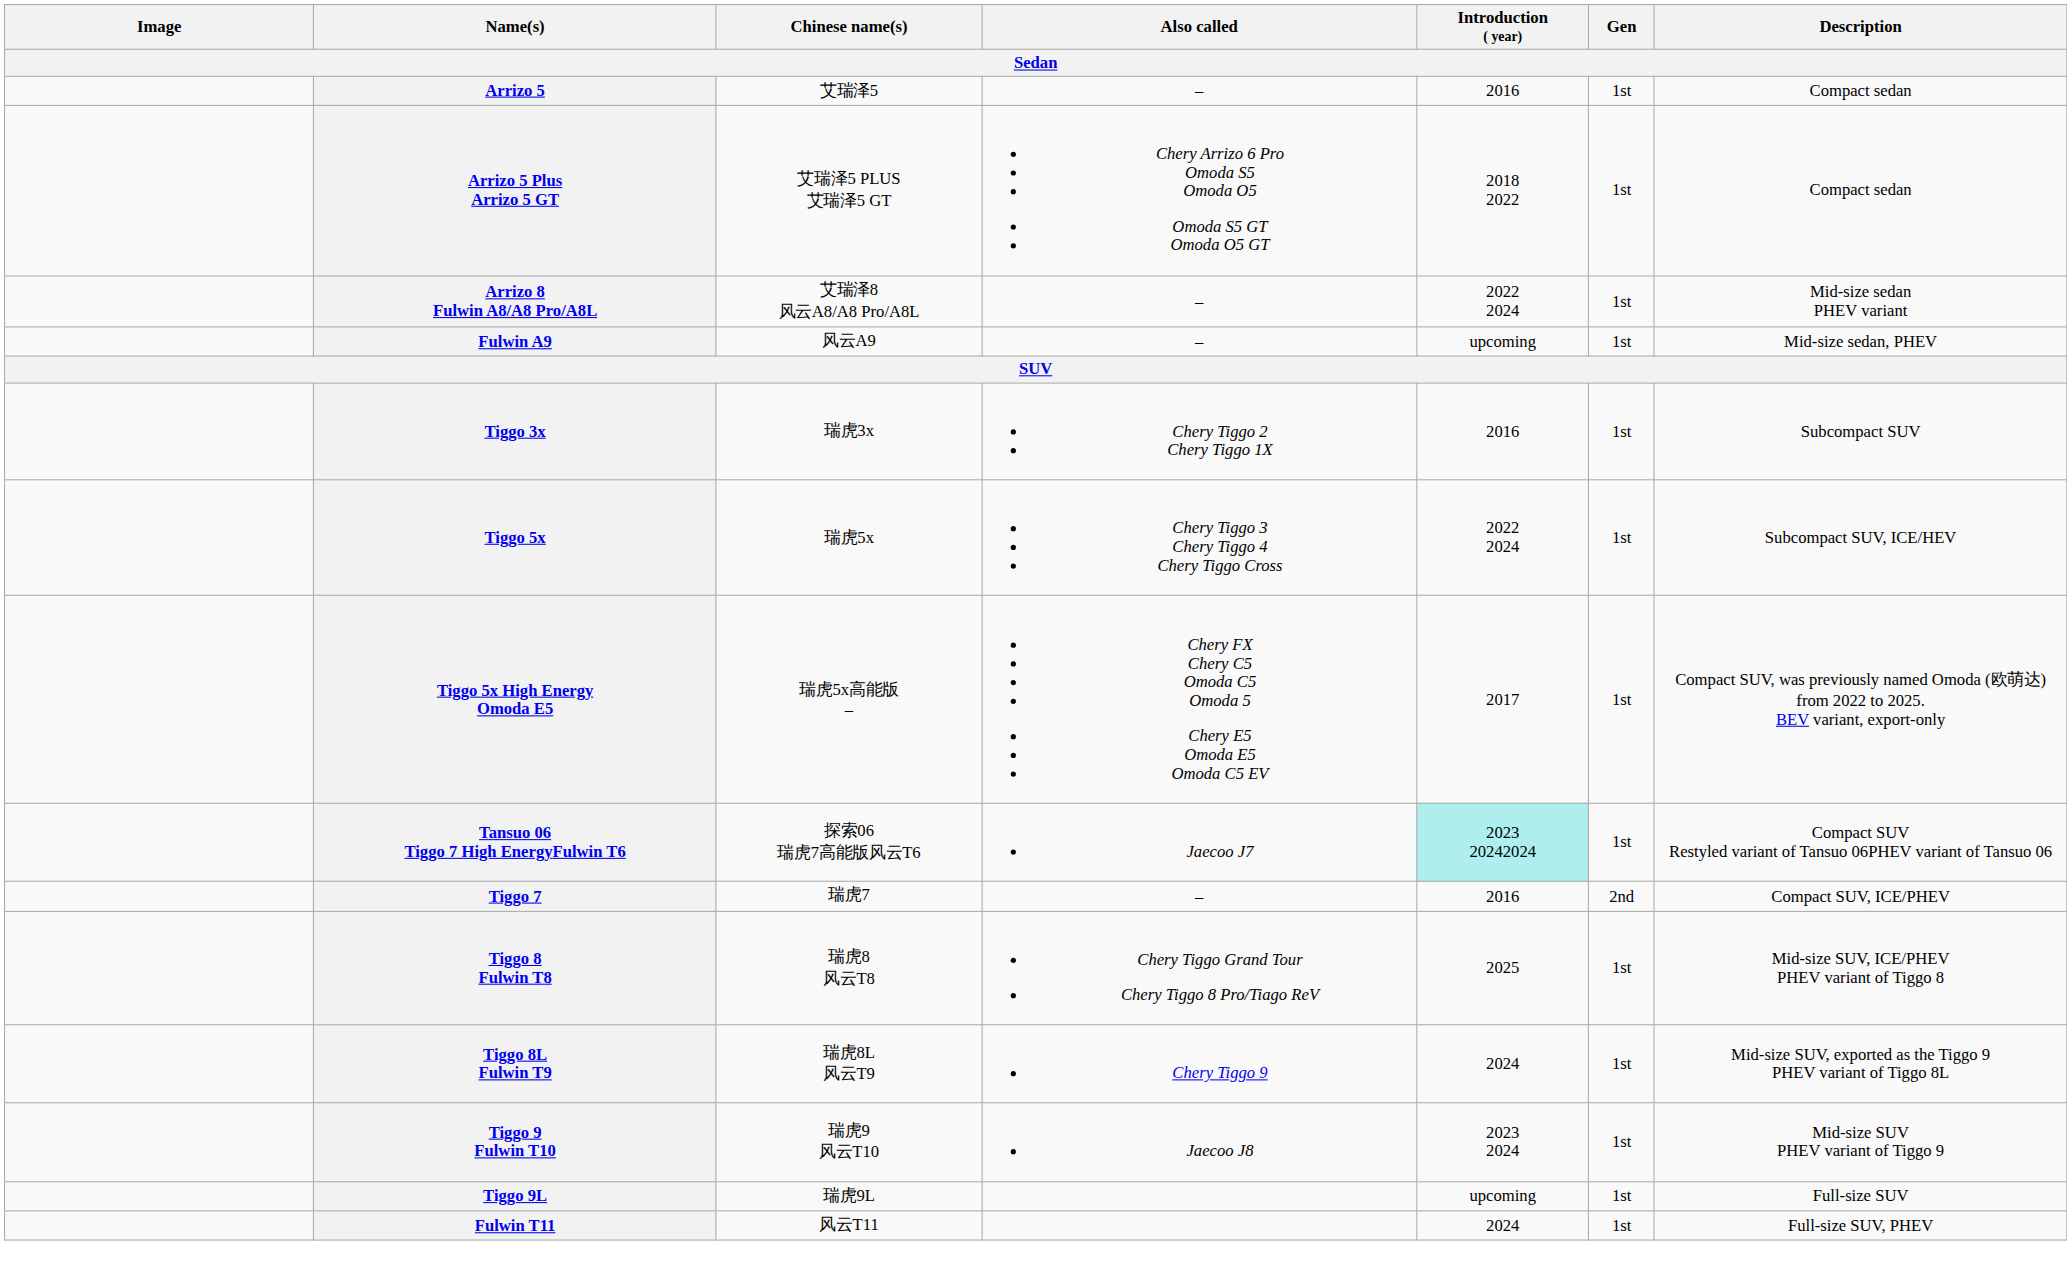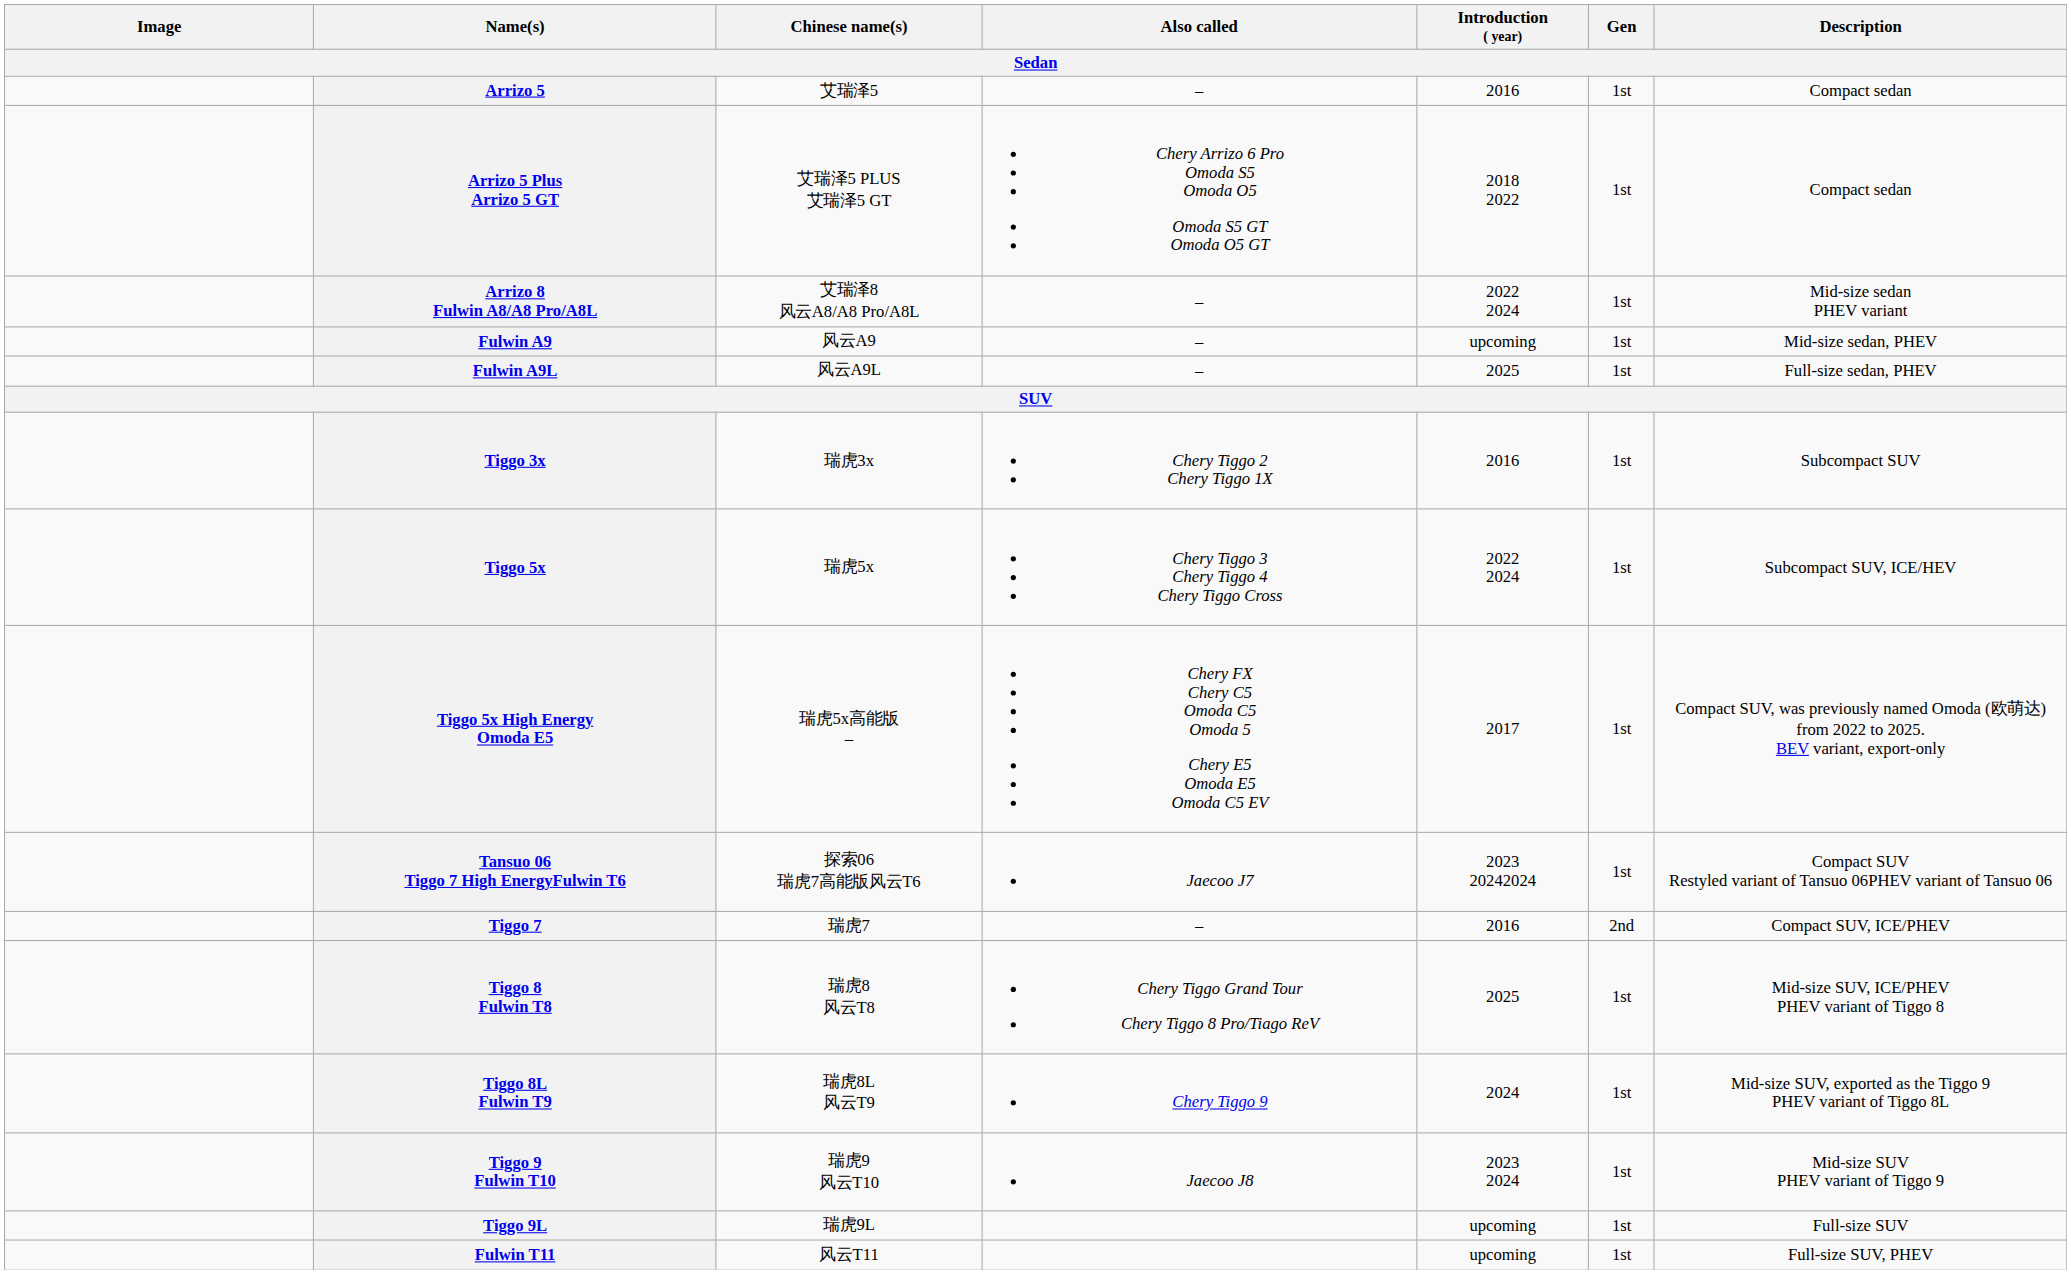 <table class="wikitable sortable" style="text-align: center; width: 100%">
 <tr>
 <th class="unsortable" width="15%">Image</th>
 <th>Name(s)</th>
 <th>Chinese name(s)</th>
 <th class="unsortable">Also called</th>
 <th>Introduction<br><small>( year)</small></th>
 <th>Gen</th>
 <th class="unsortable" width="20%">Description</th>
 </tr>
 <tr>
 <th colspan="7"><a href='#'>Sedan</a></th>
 </tr>
 <tr>
 <td></td>
 <th><a href='#'>Arrizo 5</a></th>
 <td>艾瑞泽5</td>
 <td>–</td>
 <td>2016</td>
 <td>1st</td>
 <td>Compact sedan</td>
 </tr>
 <tr>
 <td><br></td>
 <th><a href='#'>Arrizo 5 Plus</a><br><a href='#'>Arrizo 5 GT</a></th>
 <td>艾瑞泽5 PLUS<br>艾瑞泽5 GT</td>
 <td><br><ul><li><em>Chery Arrizo 6 Pro</em></li><li><em>Omoda S5</em></li><li><em>Omoda O5</em></li></ul><ul><li><em>Omoda S5 GT</em></li><li><em>Omoda O5 GT</em></li></ul></td>
 <td>2018<br>2022</td>
 <td>1st</td>
 <td>Compact sedan</td>
 </tr>
 <tr>
 <td><br></td>
 <th><a href='#'>Arrizo 8</a><br><a href='#'>Fulwin A8/A8 Pro/A8L</a></th>
 <td>艾瑞泽8<br>风云A8/A8 Pro/A8L</td>
 <td>–</td>
 <td>2022<br>2024</td>
 <td>1st</td>
 <td>Mid-size sedan<br>PHEV variant</td>
 </tr>
 <tr>
 <td></td>
 <th><a href='#'>Fulwin A9</a></th>
 <td>风云A9</td>
 <td>–</td>
 <td>upcoming</td>
 <td>1st</td>
 <td>Mid-size sedan, PHEV</td>
 </tr>
 <tr>
+<td></td>
+<th><a href='#'>Fulwin A9L</a></th>
+<td>风云A9L</td>
+<td>–</td>
+<td>2025</td>
+<td>1st</td>
+<td>Full-size sedan, PHEV</td>
+</tr>
+<tr>
 <th colspan="7"><a href='#'>SUV</a></th>
 </tr>
 <tr>
 <td></td>
 <th><a href='#'>Tiggo 3x</a></th>
 <td>瑞虎3x</td>
 <td><br><ul><li><em>Chery Tiggo 2</em></li><li><em>Chery Tiggo 1X</em></li></ul></td>
 <td>2016</td>
 <td>1st</td>
 <td>Subcompact SUV</td>
 </tr>
 <tr>
 <td></td>
 <th><a href='#'>Tiggo 5x</a></th>
 <td>瑞虎5x</td>
 <td><br><ul><li><em>Chery Tiggo 3</em></li><li><em>Chery Tiggo 4</em></li><li><em>Chery Tiggo Cross</em></li></ul></td>
 <td>2022<br>2024</td>
 <td>1st</td>
 <td>Subcompact SUV, ICE/HEV</td>
 </tr>
 <tr>
 <td><br></td>
 <th><a href='#'>Tiggo 5x High Energy</a><br><a href='#'>Omoda E5</a></th>
 <td>瑞虎5x高能版<br>–</td>
 <td><br><ul><li><em>Chery FX</em></li><li><em>Chery C5</em></li><li><em>Omoda C5</em></li><li><em>Omoda 5</em></li></ul><ul><li><em>Chery E5</em></li><li><em>Omoda E5</em></li><li><em>Omoda C5 EV</em></li></ul></td>
 <td>2017</td>
 <td>1st</td>
 <td>Compact SUV, was previously named Omoda (欧萌达) from 2022 to 2025.<br><a href='#'>BEV</a> variant, export-only</td>
 </tr>
 <tr>
 <td><br></td>
 <th><a href='#'>Tansuo 06</a><br><a href='#'>Tiggo 7 High Energy</a><a href='#'>Fulwin T6</a></th>
 <td>探索06<br>瑞虎7高能版风云T6</td>
 <td><br><ul><li><em>Jaecoo J7</em></li></ul></td>
-<td style="background: paleturquoise;">2023<br>20242024</td>
+<td>2023<br>20242024</td>
 <td>1st</td>
 <td>Compact SUV<br>Restyled variant of Tansuo 06PHEV variant of Tansuo 06</td>
 </tr>
 <tr>
 <td></td>
 <th><a href='#'>Tiggo 7</a></th>
 <td>瑞虎7</td>
 <td>–</td>
 <td>2016</td>
 <td>2nd</td>
 <td>Compact SUV, ICE/PHEV</td>
 </tr>
 <tr>
 <td><br></td>
 <th><a href='#'>Tiggo 8</a><br><a href='#'>Fulwin T8</a></th>
 <td>瑞虎8<br>风云T8</td>
 <td><br><ul><li><em>Chery Tiggo Grand Tour</em></li></ul><ul><li><em>Chery Tiggo 8 Pro/Tiago ReV</em></li></ul></td>
 <td>2025</td>
 <td>1st</td>
 <td>Mid-size SUV, ICE/PHEV<br>PHEV variant of Tiggo 8</td>
 </tr>
 <tr>
 <td><br></td>
 <th><a href='#'>Tiggo 8L</a><br><a href='#'>Fulwin T9</a></th>
 <td>瑞虎8L<br>风云T9</td>
 <td><br><ul><li><em><a href='#'>Chery Tiggo 9</a></em></li></ul></td>
 <td>2024</td>
 <td>1st</td>
 <td>Mid-size SUV, exported as the Tiggo 9<br>PHEV variant of Tiggo 8L</td>
 </tr>
 <tr>
 <td><br></td>
 <th><a href='#'>Tiggo 9</a><br><a href='#'>Fulwin T10</a></th>
 <td>瑞虎9<br>风云T10</td>
 <td><br><ul><li><em>Jaecoo J8</em></li></ul></td>
 <td>2023<br>2024</td>
 <td>1st</td>
 <td>Mid-size SUV<br>PHEV variant of Tiggo 9</td>
 </tr>
 <tr>
 <td></td>
 <th><a href='#'>Tiggo 9L</a></th>
 <td>瑞虎9L</td>
 <td></td>
 <td>upcoming</td>
 <td>1st</td>
 <td>Full-size SUV</td>
 </tr>
 <tr>
 <td></td>
 <th><a href='#'>Fulwin T11</a></th>
 <td>风云T11</td>
 <td></td>
-<td>2024</td>
+<td>upcoming</td>
 <td>1st</td>
 <td>Full-size SUV, PHEV</td>
 </tr>
 </table>
